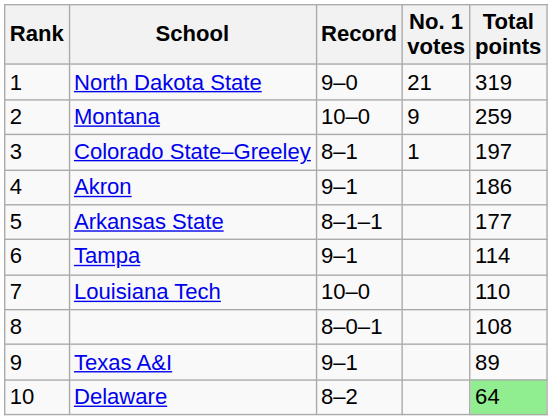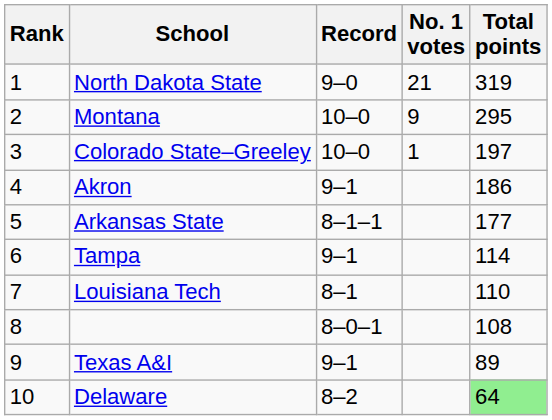 <table class="wikitable">
 <tr>
 <th>Rank</th>
 <th>School</th>
 <th>Record</th>
 <th>No. 1<br>votes</th>
 <th>Total<br>points</th>
 </tr>
 <tr>
 <td>1</td>
 <td><a href='#'>North Dakota State</a></td>
 <td>9–0</td>
 <td>21</td>
 <td>319</td>
 </tr>
 <tr>
 <td>2</td>
 <td><a href='#'>Montana</a></td>
 <td>10–0</td>
 <td>9</td>
-<td>259</td>
+<td>295</td>
 </tr>
 <tr>
 <td>3</td>
 <td><a href='#'>Colorado State–Greeley</a></td>
-<td>8–1</td>
+<td>10–0</td>
 <td>1</td>
 <td>197</td>
 </tr>
 <tr>
 <td>4</td>
 <td><a href='#'>Akron</a></td>
 <td>9–1</td>
 <td></td>
 <td>186</td>
 </tr>
 <tr>
 <td>5</td>
 <td><a href='#'>Arkansas State</a></td>
 <td>8–1–1</td>
 <td></td>
 <td>177</td>
 </tr>
 <tr>
 <td>6</td>
 <td><a href='#'>Tampa</a></td>
 <td>9–1</td>
 <td></td>
 <td>114</td>
 </tr>
 <tr>
 <td>7</td>
 <td><a href='#'>Louisiana Tech</a></td>
-<td>10–0</td>
+<td>8–1</td>
 <td></td>
 <td>110</td>
 </tr>
 <tr>
 <td>8</td>
 <td></td>
 <td>8–0–1</td>
 <td></td>
 <td>108</td>
 </tr>
 <tr>
 <td>9</td>
 <td><a href='#'>Texas A&I</a></td>
 <td>9–1</td>
 <td></td>
 <td>89</td>
 </tr>
 <tr>
 <td>10</td>
 <td><a href='#'>Delaware</a></td>
 <td>8–2</td>
 <td></td>
 <td style="background: lightgreen;">64</td>
 </tr>
 </table>
